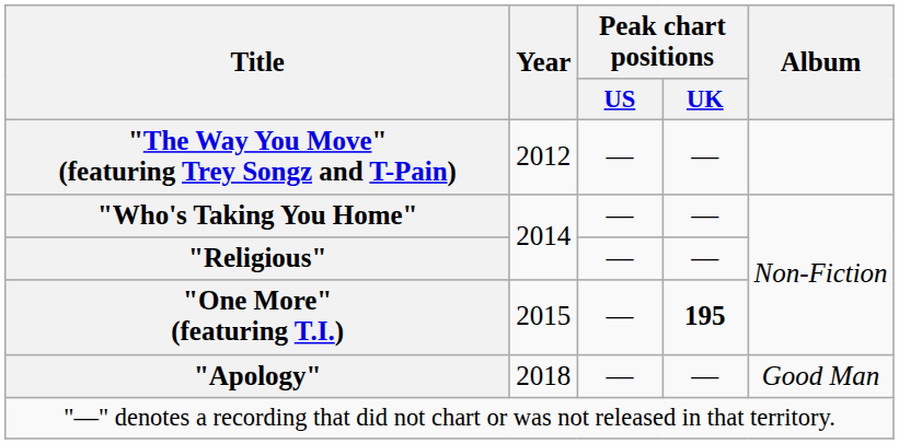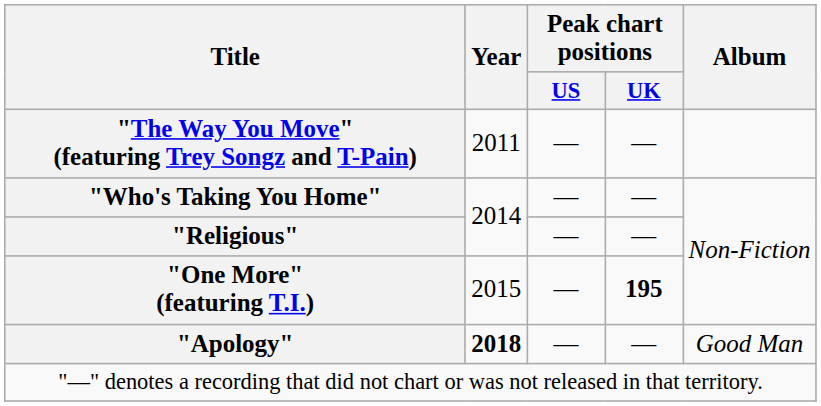 <table class="wikitable plainrowheaders" style="text-align:center;">
 <tr>
 <th scope="col" rowspan="2" style="width:18em;">Title</th>
 <th scope="col" rowspan="2">Year</th>
 <th scope="col" colspan="2">Peak chart positions</th>
 <th scope="col" rowspan="2">Album</th>
 </tr>
 <tr>
 <th scope="col" style="width:3em;font-size:90%;"><a href='#'>US</a><br></th>
 <th scope="col" style="width:3em;font-size:90%;"><a href='#'>UK</a><br></th>
 </tr>
 <tr>
 <th scope="row">"<a href='#'>The Way You Move</a>"<br><span>(featuring <a href='#'>Trey Songz</a> and <a href='#'>T-Pain</a>)</span></th>
-<td>2012</td>
+<td>2011</td>
 <td>—</td>
 <td>—</td>
 <td></td>
 </tr>
 <tr>
 <th scope="row">"Who's Taking You Home"</th>
 <td rowspan="2">2014</td>
 <td>—</td>
 <td>—</td>
 <td rowspan="3"><em>Non-Fiction</em></td>
 </tr>
 <tr>
 <th scope="row">"Religious"</th>
 <td>—</td>
 <td>—</td>
 </tr>
 <tr>
 <th scope="row">"One More"<br><span>(featuring <a href='#'>T.I.</a>)</span></th>
 <td>2015</td>
 <td>—</td>
 <td><strong>195</strong></td>
 </tr>
 <tr>
 <th scope="row">"Apology"</th>
-<td>2018</td>
+<td><strong>2018</strong></td>
 <td>—</td>
 <td>—</td>
 <td><em>Good Man</em></td>
 </tr>
 <tr>
 <td colspan="5" style="font-size:90%">"—" denotes a recording that did not chart or was not released in that territory.</td>
 </tr>
 </table>
